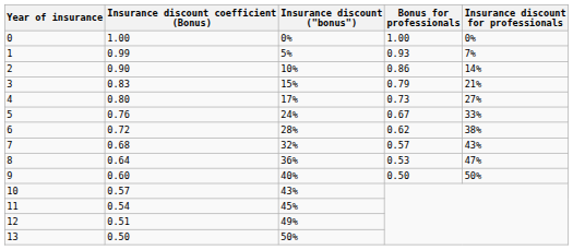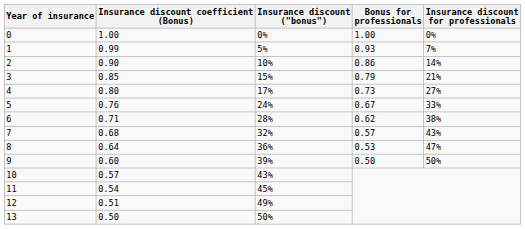 <table class="wikitable">
 <tr>
 <th>Year of insurance</th>
 <th>Insurance discount coefficient <br> (Bonus)</th>
 <th>Insurance discount <br> ("bonus")</th>
 <th>Bonus for <br> professionals</th>
 <th>Insurance discount <br> for professionals</th>
 </tr>
 <tr>
 <td>0</td>
 <td>1.00</td>
 <td>0%</td>
 <td>1.00</td>
 <td>0%</td>
 </tr>
 <tr>
 <td>1</td>
 <td>0.99</td>
 <td>5%</td>
 <td>0.93</td>
 <td>7%</td>
 </tr>
 <tr>
 <td>2</td>
 <td>0.90</td>
 <td>10%</td>
 <td>0.86</td>
 <td>14%</td>
 </tr>
 <tr>
 <td>3</td>
-<td>0.83</td>
+<td>0.85</td>
 <td>15%</td>
 <td>0.79</td>
 <td>21%</td>
 </tr>
 <tr>
 <td>4</td>
 <td>0.80</td>
 <td>17%</td>
 <td>0.73</td>
 <td>27%</td>
 </tr>
 <tr>
 <td>5</td>
 <td>0.76</td>
 <td>24%</td>
 <td>0.67</td>
 <td>33%</td>
 </tr>
 <tr>
 <td>6</td>
-<td>0.72</td>
+<td>0.71</td>
 <td>28%</td>
 <td>0.62</td>
 <td>38%</td>
 </tr>
 <tr>
 <td>7</td>
 <td>0.68</td>
 <td>32%</td>
 <td>0.57</td>
 <td>43%</td>
 </tr>
 <tr>
 <td>8</td>
 <td>0.64</td>
 <td>36%</td>
 <td>0.53</td>
 <td>47%</td>
 </tr>
 <tr>
 <td>9</td>
 <td>0.60</td>
-<td>40%</td>
+<td>39%</td>
 <td>0.50</td>
 <td>50%</td>
 </tr>
 <tr>
 <td>10</td>
 <td>0.57</td>
 <td>43%</td>
 </tr>
 <tr>
 <td>11</td>
 <td>0.54</td>
 <td>45%</td>
 </tr>
 <tr>
 <td>12</td>
 <td>0.51</td>
 <td>49%</td>
 </tr>
 <tr>
 <td>13</td>
 <td>0.50</td>
 <td>50%</td>
 </tr>
 </table>
